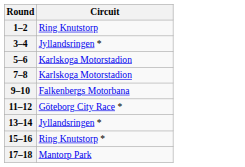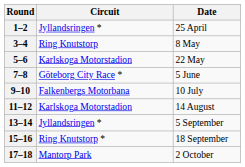 <table class="wikitable" style="font-size: 95%">
 <tr>
 <th>Round</th>
 <th width="210">Circuit</th>
+<th width="100">Date</th>
 </tr>
 <tr>
 <th>1–2</th>
-<td> <a href='#'>Ring Knutstorp</a></td>
+<td> <a href='#'>Jyllandsringen</a> *</td>
+<td>25 April</td>
 </tr>
 <tr>
 <th>3–4</th>
-<td> <a href='#'>Jyllandsringen</a> *</td>
+<td> <a href='#'>Ring Knutstorp</a></td>
+<td>8 May</td>
 </tr>
 <tr>
 <th>5–6</th>
 <td> <a href='#'>Karlskoga Motorstadion</a></td>
+<td>22 May</td>
 </tr>
 <tr>
 <th>7–8</th>
-<td> <a href='#'>Karlskoga Motorstadion</a></td>
+<td> <a href='#'>Göteborg City Race</a> *</td>
+<td>5 June</td>
 </tr>
 <tr>
 <th>9–10</th>
 <td> <a href='#'>Falkenbergs Motorbana</a></td>
+<td>10 July</td>
 </tr>
 <tr>
 <th>11–12</th>
-<td> <a href='#'>Göteborg City Race</a> *</td>
+<td> <a href='#'>Karlskoga Motorstadion</a></td>
+<td>14 August</td>
 </tr>
 <tr>
 <th>13–14</th>
 <td> <a href='#'>Jyllandsringen</a> *</td>
+<td>5 September</td>
 </tr>
 <tr>
 <th>15–16</th>
 <td> <a href='#'>Ring Knutstorp</a> *</td>
+<td>18 September</td>
 </tr>
 <tr>
 <th>17–18</th>
 <td> <a href='#'>Mantorp Park</a></td>
+<td>2 October</td>
 </tr>
 </table>
